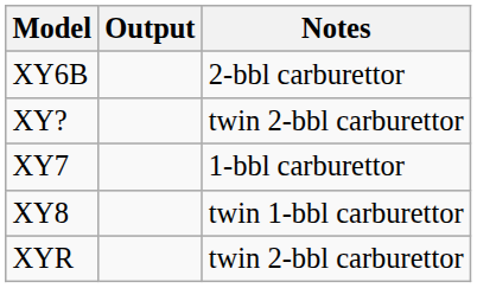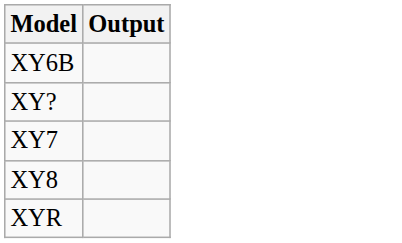 <table class="wikitable">
 <tr>
 <th>Model</th>
 <th>Output</th>
-<th>Notes</th>
 </tr>
 <tr>
 <td>XY6B</td>
 <td></td>
-<td>2-bbl carburettor</td>
 </tr>
 <tr>
 <td>XY?</td>
 <td></td>
-<td>twin 2-bbl carburettor</td>
 </tr>
 <tr>
 <td>XY7</td>
 <td></td>
-<td>1-bbl carburettor</td>
 </tr>
 <tr>
 <td>XY8</td>
 <td></td>
-<td>twin 1-bbl carburettor</td>
 </tr>
 <tr>
 <td>XYR</td>
 <td></td>
-<td>twin 2-bbl carburettor</td>
 </tr>
 </table>
